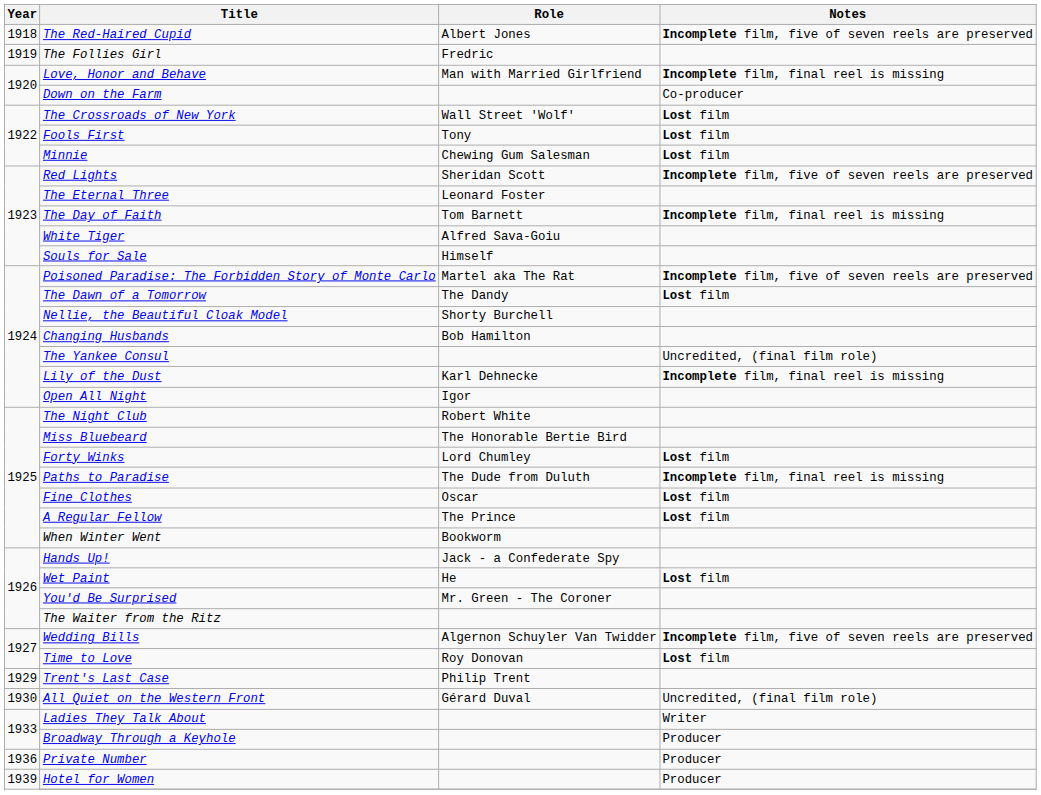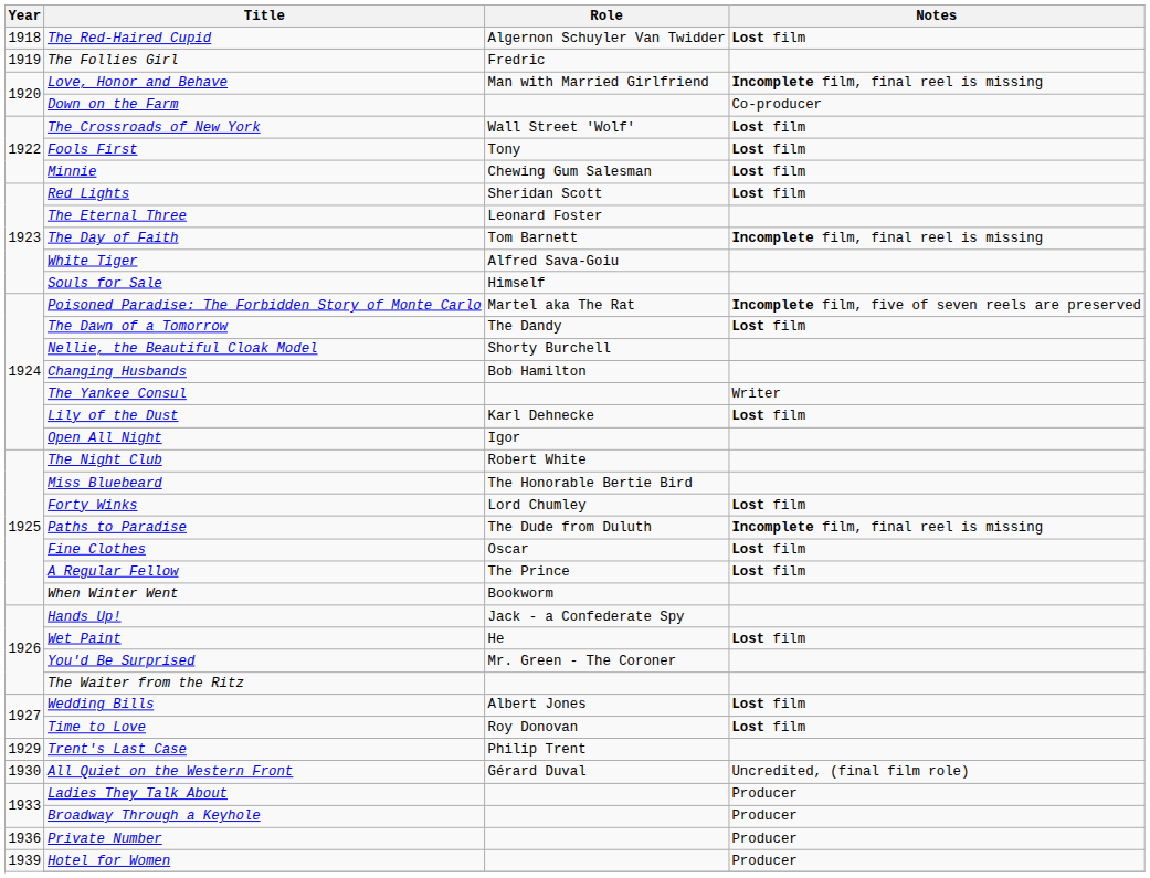 <table class="wikitable">
 <tr>
 <th>Year</th>
 <th>Title</th>
 <th>Role</th>
 <th>Notes</th>
 </tr>
 <tr>
 <td>1918</td>
 <td><em><a href='#'>The Red-Haired Cupid</a></em></td>
-<td>Albert Jones</td>
-<td><strong>Incomplete</strong> film, five of seven reels are preserved</td>
+<td>Algernon Schuyler Van Twidder</td>
+<td><strong>Lost</strong> film</td>
 </tr>
 <tr>
 <td>1919</td>
 <td><em>The Follies Girl</em></td>
 <td>Fredric</td>
 <td></td>
 </tr>
 <tr>
 <td rowspan=2>1920</td>
 <td><em><a href='#'>Love, Honor and Behave</a></em></td>
 <td>Man with Married Girlfriend</td>
 <td><strong>Incomplete</strong> film, final reel is missing</td>
 </tr>
 <tr>
 <td><em><a href='#'>Down on the Farm</a></em></td>
 <td></td>
 <td>Co-producer</td>
 </tr>
 <tr>
 <td rowspan=3>1922</td>
 <td><em><a href='#'>The Crossroads of New York</a></em></td>
 <td>Wall Street 'Wolf'</td>
 <td><strong>Lost</strong> film</td>
 </tr>
 <tr>
 <td><em><a href='#'>Fools First</a></em></td>
 <td>Tony</td>
 <td><strong>Lost</strong> film</td>
 </tr>
 <tr>
 <td><em><a href='#'>Minnie</a></em></td>
 <td>Chewing Gum Salesman</td>
 <td><strong>Lost</strong> film</td>
 </tr>
 <tr>
 <td rowspan=5>1923</td>
 <td><em><a href='#'>Red Lights</a></em></td>
 <td>Sheridan Scott</td>
-<td><strong>Incomplete</strong> film, five of seven reels are preserved</td>
+<td><strong>Lost</strong> film</td>
 </tr>
 <tr>
 <td><em><a href='#'>The Eternal Three</a></em></td>
 <td>Leonard Foster</td>
 <td></td>
 </tr>
 <tr>
 <td><em><a href='#'>The Day of Faith</a></em></td>
 <td>Tom Barnett</td>
 <td><strong>Incomplete</strong> film, final reel is missing</td>
 </tr>
 <tr>
 <td><em><a href='#'>White Tiger</a></em></td>
 <td>Alfred Sava-Goiu</td>
 <td></td>
 </tr>
 <tr>
 <td><em><a href='#'>Souls for Sale</a></em></td>
 <td>Himself</td>
 <td></td>
 </tr>
 <tr>
 <td rowspan=7>1924</td>
 <td><em><a href='#'>Poisoned Paradise: The Forbidden Story of Monte Carlo</a></em></td>
 <td>Martel aka The Rat</td>
 <td><strong>Incomplete</strong> film, five of seven reels are preserved</td>
 </tr>
 <tr>
 <td><em><a href='#'>The Dawn of a Tomorrow</a></em></td>
 <td>The Dandy</td>
 <td><strong>Lost</strong> film</td>
 </tr>
 <tr>
 <td><em><a href='#'>Nellie, the Beautiful Cloak Model</a></em></td>
 <td>Shorty Burchell</td>
 <td></td>
 </tr>
 <tr>
 <td><em><a href='#'>Changing Husbands</a></em></td>
 <td>Bob Hamilton</td>
 <td></td>
 </tr>
 <tr>
 <td><em><a href='#'>The Yankee Consul</a></em></td>
 <td></td>
-<td>Uncredited, (final film role)</td>
+<td>Writer</td>
 </tr>
 <tr>
 <td><em><a href='#'>Lily of the Dust</a></em></td>
 <td>Karl Dehnecke</td>
-<td><strong>Incomplete</strong> film, final reel is missing</td>
+<td><strong>Lost</strong> film</td>
 </tr>
 <tr>
 <td><em><a href='#'>Open All Night</a></em></td>
 <td>Igor</td>
 <td></td>
 </tr>
 <tr>
 <td rowspan=7>1925</td>
 <td><em><a href='#'>The Night Club</a></em></td>
 <td>Robert White</td>
 <td></td>
 </tr>
 <tr>
 <td><em><a href='#'>Miss Bluebeard</a></em></td>
 <td>The Honorable Bertie Bird</td>
 <td></td>
 </tr>
 <tr>
 <td><em><a href='#'>Forty Winks</a></em></td>
 <td>Lord Chumley</td>
 <td><strong>Lost</strong> film</td>
 </tr>
 <tr>
 <td><em><a href='#'>Paths to Paradise</a></em></td>
 <td>The Dude from Duluth</td>
 <td><strong>Incomplete</strong> film, final reel is missing</td>
 </tr>
 <tr>
 <td><em><a href='#'>Fine Clothes</a></em></td>
 <td>Oscar</td>
 <td><strong>Lost</strong> film</td>
 </tr>
 <tr>
 <td><em><a href='#'>A Regular Fellow</a></em></td>
 <td>The Prince</td>
 <td><strong>Lost</strong> film</td>
 </tr>
 <tr>
 <td><em>When Winter Went</em></td>
 <td>Bookworm</td>
 <td></td>
 </tr>
 <tr>
 <td rowspan=4>1926</td>
 <td><em><a href='#'>Hands Up!</a></em></td>
 <td>Jack - a Confederate Spy</td>
 <td></td>
 </tr>
 <tr>
 <td><em><a href='#'>Wet Paint</a></em></td>
 <td>He</td>
 <td><strong>Lost</strong> film</td>
 </tr>
 <tr>
 <td><em><a href='#'>You'd Be Surprised</a></em></td>
 <td>Mr. Green - The Coroner</td>
 <td></td>
 </tr>
 <tr>
 <td><em>The Waiter from the Ritz</em></td>
 <td></td>
 <td></td>
 </tr>
 <tr>
 <td rowspan=2>1927</td>
 <td><em><a href='#'>Wedding Bills</a></em></td>
-<td>Algernon Schuyler Van Twidder</td>
-<td><strong>Incomplete</strong> film, five of seven reels are preserved</td>
+<td>Albert Jones</td>
+<td><strong>Lost</strong> film</td>
 </tr>
 <tr>
 <td><em><a href='#'>Time to Love</a></em></td>
 <td>Roy Donovan</td>
 <td><strong>Lost</strong> film</td>
 </tr>
 <tr>
 <td>1929</td>
 <td><em><a href='#'>Trent's Last Case</a></em></td>
 <td>Philip Trent</td>
 <td></td>
 </tr>
 <tr>
 <td>1930</td>
 <td><em><a href='#'>All Quiet on the Western Front</a></em></td>
 <td>Gérard Duval</td>
 <td>Uncredited, (final film role)</td>
 </tr>
 <tr>
 <td rowspan=2>1933</td>
 <td><em><a href='#'>Ladies They Talk About</a></em></td>
 <td></td>
-<td>Writer</td>
+<td>Producer</td>
 </tr>
 <tr>
 <td><em><a href='#'>Broadway Through a Keyhole</a></em></td>
 <td></td>
 <td>Producer</td>
 </tr>
 <tr>
 <td>1936</td>
 <td><em><a href='#'>Private Number</a></em></td>
 <td></td>
 <td>Producer</td>
 </tr>
 <tr>
 <td rowspan=2>1939</td>
 <td><em><a href='#'>Hotel for Women</a></em></td>
 <td></td>
 <td>Producer</td>
 </tr>
 <tr>
 </tr>
 </table>
